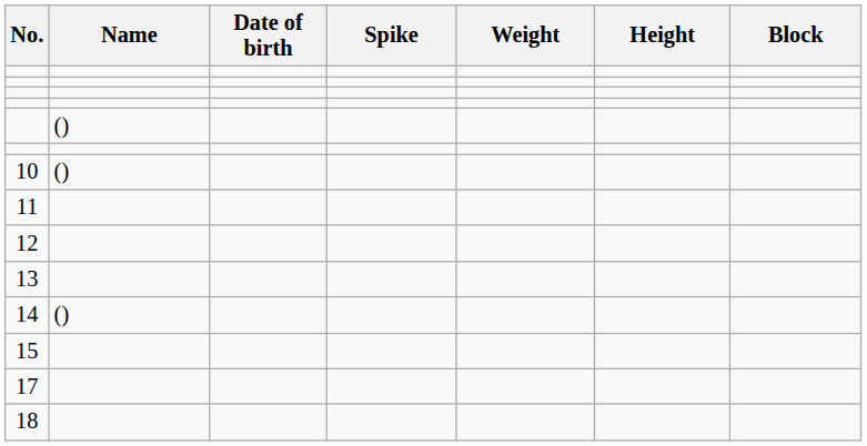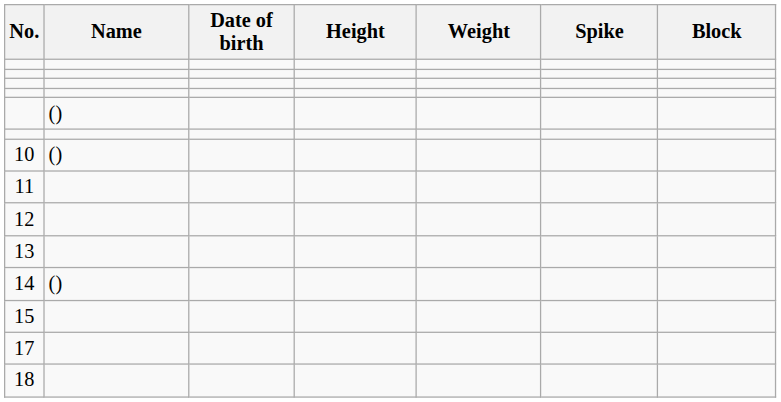 <table class="wikitable sortable" style="font-size:100%; text-align:center;">
 <tr>
 <th>No.</th>
 <th style="width:12em">Name</th>
 <th style="width:8em">Date of birth</th>
+<th style="width:9em">Height</th>
+<th style="width:9em">Weight</th>
 <th style="width:9em">Spike</th>
-<th style="width:9em">Weight</th>
-<th style="width:9em">Height</th>
 <th style="width:9em">Block</th>
 </tr>
 <tr>
 <td></td>
 <td align=left> </td>
 <td align=right></td>
 <td></td>
 <td></td>
 <td></td>
 <td></td>
 </tr>
 <tr>
 <td></td>
 <td align=left> </td>
 <td align=right></td>
 <td></td>
 <td></td>
 <td></td>
 <td></td>
 </tr>
 <tr>
 <td></td>
 <td align=left> </td>
 <td align=right></td>
 <td></td>
 <td></td>
 <td></td>
 <td></td>
 </tr>
 <tr>
 <td></td>
 <td align=left> </td>
 <td align=right></td>
 <td></td>
 <td></td>
 <td></td>
 <td></td>
 </tr>
 <tr>
 <td></td>
 <td align=left>  ()</td>
 <td align=right></td>
 <td></td>
 <td></td>
 <td></td>
 <td></td>
 </tr>
 <tr>
 <td></td>
 <td align=left> </td>
 <td align=right></td>
 <td></td>
 <td></td>
 <td></td>
 <td></td>
 </tr>
 <tr>
 <td>10</td>
 <td align=left>  ()</td>
 <td align=right></td>
 <td></td>
 <td></td>
 <td></td>
 <td></td>
 </tr>
 <tr>
 <td>11</td>
 <td align=left> </td>
 <td align=right></td>
 <td></td>
 <td></td>
 <td></td>
 <td></td>
 </tr>
 <tr>
 <td>12</td>
 <td align=left> </td>
 <td align=right></td>
 <td></td>
 <td></td>
 <td></td>
 <td></td>
 </tr>
 <tr>
 <td>13</td>
 <td align=left> </td>
 <td align=right></td>
 <td></td>
 <td></td>
 <td></td>
 <td></td>
 </tr>
 <tr>
 <td>14</td>
 <td align=left>  ()</td>
 <td align=right></td>
 <td></td>
 <td></td>
 <td></td>
 <td></td>
 </tr>
 <tr>
 <td>15</td>
 <td align=left> </td>
 <td align=right></td>
 <td></td>
 <td></td>
 <td></td>
 <td></td>
 </tr>
 <tr>
 <td>17</td>
 <td align=left> </td>
 <td align=right></td>
 <td></td>
 <td></td>
 <td></td>
 <td></td>
 </tr>
 <tr>
 <td>18</td>
 <td align=left> </td>
 <td align=right></td>
 <td></td>
 <td></td>
 <td></td>
 <td></td>
 </tr>
 </table>
